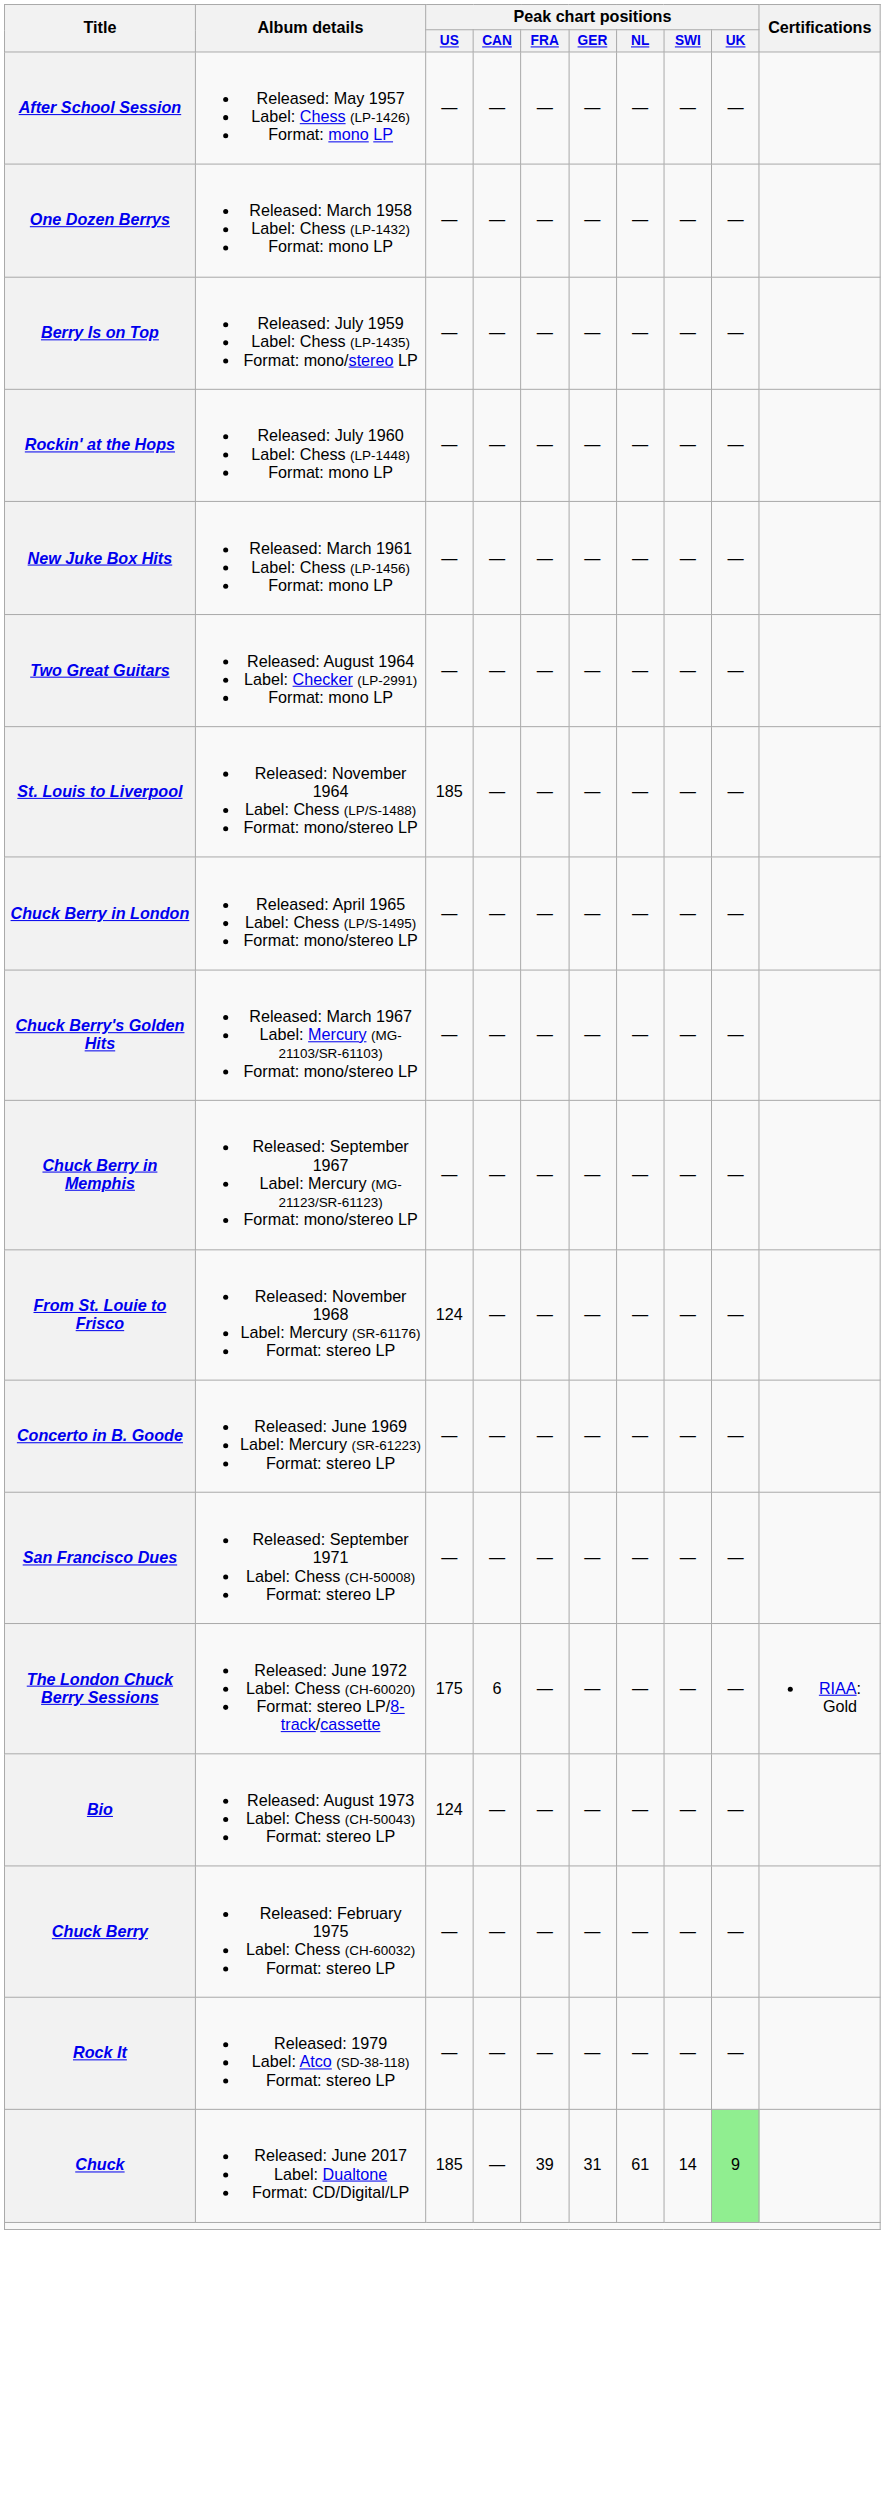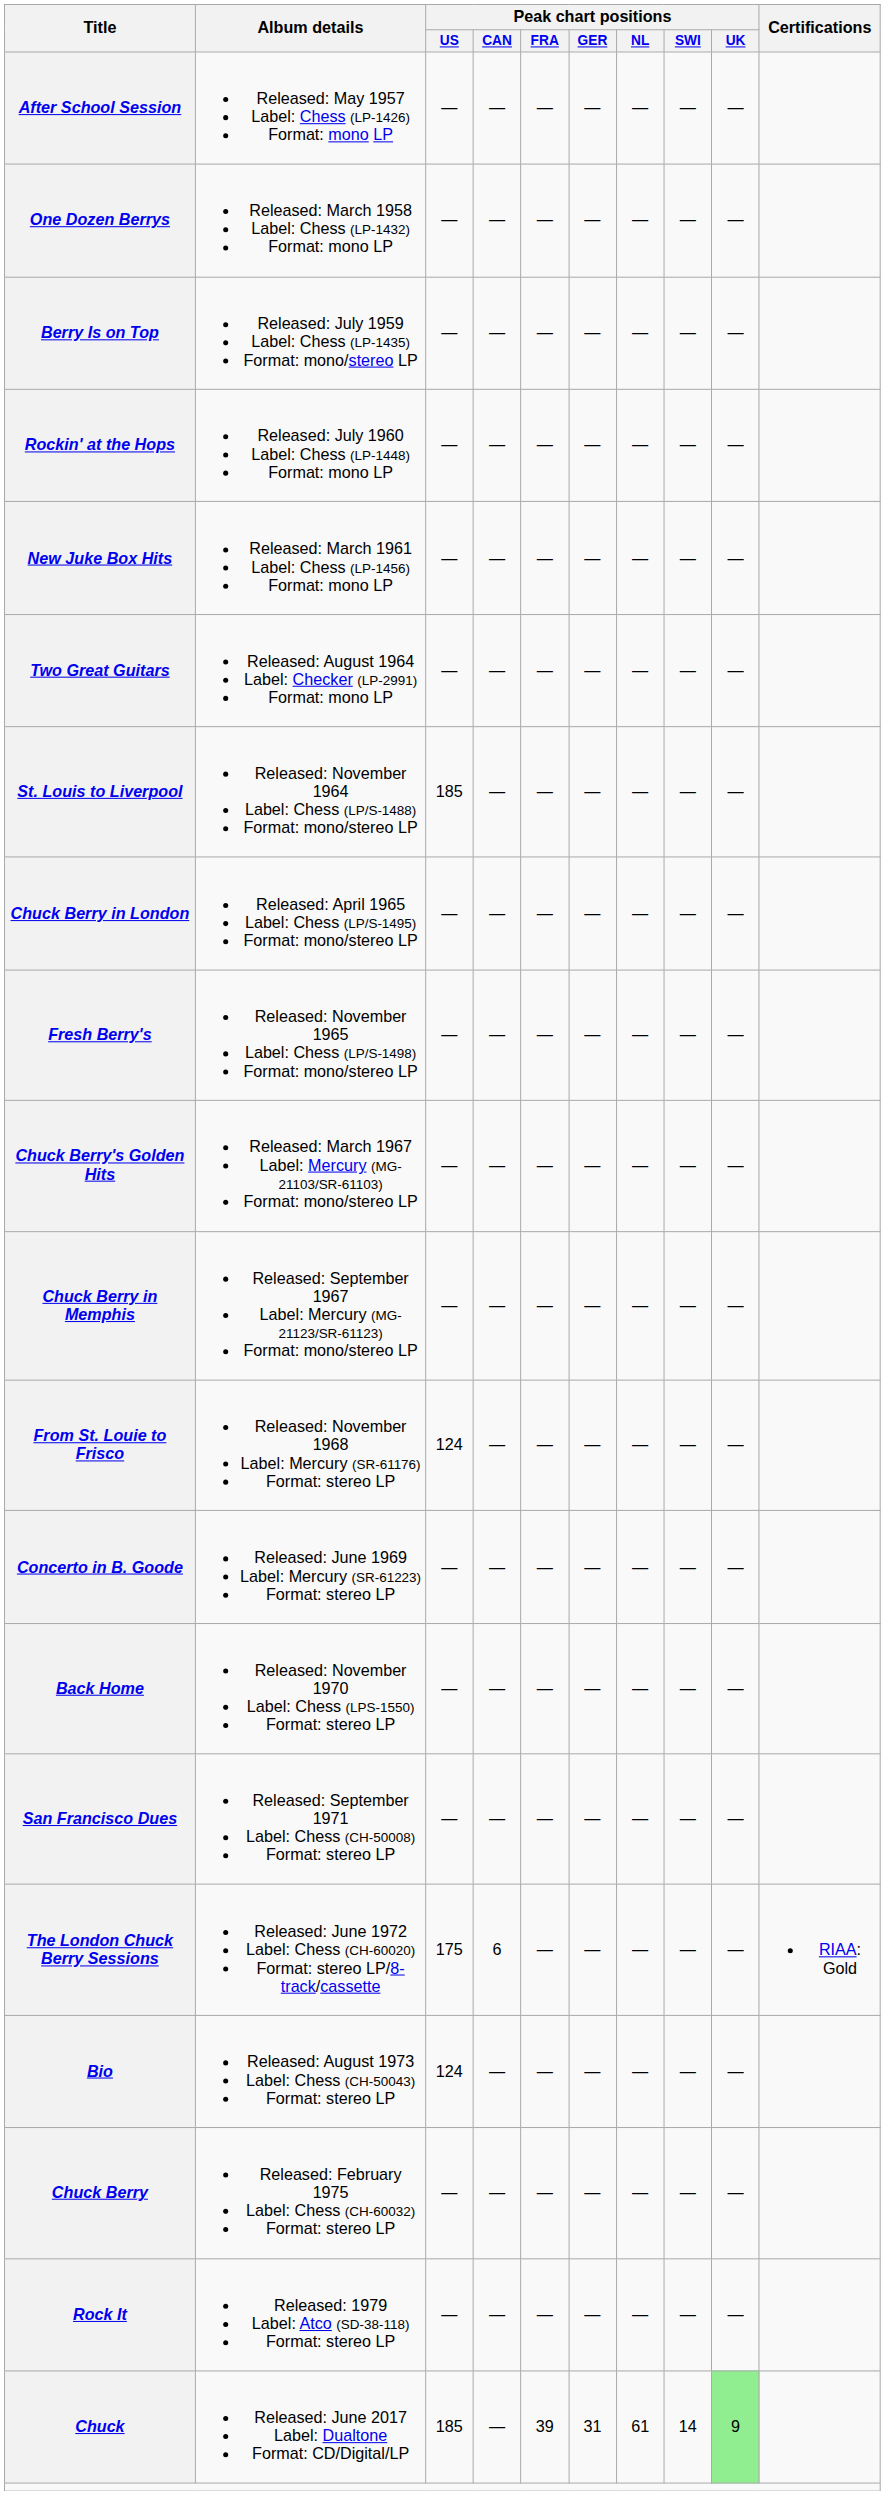 <table class="wikitable plainrowheaders" style="text-align:center;">
 <tr>
 <th scope="col" rowspan="2">Title</th>
 <th scope="col" rowspan="2">Album details</th>
 <th colspan="7" scope="col">Peak chart positions</th>
 <th scope="col" rowspan="2">Certifications</th>
 </tr>
 <tr>
 <th style="width:3em;font-size:85%"><a href='#'>US</a><br></th>
 <th style="width:3em;font-size:85%"><a href='#'>CAN</a><br></th>
 <th style="width:3em;font-size:85%"><a href='#'>FRA</a><br></th>
 <th style="width:3em;font-size:85%"><a href='#'>GER</a><br></th>
 <th style="width:3em;font-size:85%"><a href='#'>NL</a><br></th>
 <th style="width:3em;font-size:85%"><a href='#'>SWI</a><br></th>
 <th style="width:3em;font-size:85%"><a href='#'>UK</a><br></th>
 </tr>
 <tr>
 <th scope="row"><em><a href='#'>After School Session</a></em></th>
 <td><br><ul><li>Released: May 1957</li><li>Label: <a href='#'>Chess</a> <small>(LP-1426)</small></li><li>Format: <a href='#'>mono</a> <a href='#'>LP</a></li></ul></td>
 <td>—</td>
 <td>—</td>
 <td>—</td>
 <td>—</td>
 <td>—</td>
 <td>—</td>
 <td>—</td>
 <td></td>
 </tr>
 <tr>
 <th scope="row"><em><a href='#'>One Dozen Berrys</a></em></th>
 <td><br><ul><li>Released: March 1958</li><li>Label: Chess <small>(LP-1432)</small></li><li>Format: mono LP</li></ul></td>
 <td>—</td>
 <td>—</td>
 <td>—</td>
 <td>—</td>
 <td>—</td>
 <td>—</td>
 <td>—</td>
 <td></td>
 </tr>
 <tr>
 <th scope="row"><em><a href='#'>Berry Is on Top</a></em></th>
 <td><br><ul><li>Released: July 1959</li><li>Label: Chess <small>(LP-1435)</small></li><li>Format: mono/<a href='#'>stereo</a> LP</li></ul></td>
 <td>—</td>
 <td>—</td>
 <td>—</td>
 <td>—</td>
 <td>—</td>
 <td>—</td>
 <td>—</td>
 <td></td>
 </tr>
 <tr>
 <th scope="row"><em><a href='#'>Rockin' at the Hops</a></em></th>
 <td><br><ul><li>Released: July 1960</li><li>Label: Chess <small>(LP-1448)</small></li><li>Format: mono LP</li></ul></td>
 <td>—</td>
 <td>—</td>
 <td>—</td>
 <td>—</td>
 <td>—</td>
 <td>—</td>
 <td>—</td>
 <td></td>
 </tr>
 <tr>
 <th scope="row"><em><a href='#'>New Juke Box Hits</a></em></th>
 <td><br><ul><li>Released: March 1961</li><li>Label: Chess <small>(LP-1456)</small></li><li>Format: mono LP</li></ul></td>
 <td>—</td>
 <td>—</td>
 <td>—</td>
 <td>—</td>
 <td>—</td>
 <td>—</td>
 <td>—</td>
 <td></td>
 </tr>
 <tr>
 <th scope="row"><em><a href='#'>Two Great Guitars</a></em> </th>
 <td><br><ul><li>Released: August 1964</li><li>Label: <a href='#'>Checker</a> <small>(LP-2991)</small></li><li>Format: mono LP</li></ul></td>
 <td>—</td>
 <td>—</td>
 <td>—</td>
 <td>—</td>
 <td>—</td>
 <td>—</td>
 <td>—</td>
 <td></td>
 </tr>
 <tr>
 <th scope="row"><em><a href='#'>St. Louis to Liverpool</a></em></th>
 <td><br><ul><li>Released: November 1964</li><li>Label: Chess <small>(LP/S-1488)</small></li><li>Format: mono/stereo LP</li></ul></td>
 <td>185</td>
 <td>—</td>
 <td>—</td>
 <td>—</td>
 <td>—</td>
 <td>—</td>
 <td>—</td>
 <td></td>
 </tr>
 <tr>
 <th scope="row"><em><a href='#'>Chuck Berry in London</a></em></th>
 <td><br><ul><li>Released: April 1965</li><li>Label: Chess <small>(LP/S-1495)</small></li><li>Format: mono/stereo LP</li></ul></td>
 <td>—</td>
 <td>—</td>
 <td>—</td>
 <td>—</td>
 <td>—</td>
 <td>—</td>
 <td>—</td>
 <td></td>
 </tr>
 <tr>
+<th scope="row"><em><a href='#'>Fresh Berry's</a></em></th>
+<td><br><ul><li>Released: November 1965</li><li>Label: Chess <small>(LP/S-1498)</small></li><li>Format: mono/stereo LP</li></ul></td>
+<td>—</td>
+<td>—</td>
+<td>—</td>
+<td>—</td>
+<td>—</td>
+<td>—</td>
+<td>—</td>
+<td></td>
+</tr>
+<tr>
 <th scope="row"><em><a href='#'>Chuck Berry's Golden Hits</a></em></th>
 <td><br><ul><li>Released: March 1967</li><li>Label: <a href='#'>Mercury</a> <small>(MG-21103/SR-61103)</small></li><li>Format: mono/stereo LP</li></ul></td>
 <td>—</td>
 <td>—</td>
 <td>—</td>
 <td>—</td>
 <td>—</td>
 <td>—</td>
 <td>—</td>
 <td></td>
 </tr>
 <tr>
 <th scope="row"><em><a href='#'>Chuck Berry in Memphis</a></em></th>
 <td><br><ul><li>Released: September 1967</li><li>Label: Mercury <small>(MG-21123/SR-61123)</small></li><li>Format: mono/stereo LP</li></ul></td>
 <td>—</td>
 <td>—</td>
 <td>—</td>
 <td>—</td>
 <td>—</td>
 <td>—</td>
 <td>—</td>
 <td></td>
 </tr>
 <tr>
 <th scope="row"><em><a href='#'>From St. Louie to Frisco</a></em></th>
 <td><br><ul><li>Released: November 1968</li><li>Label: Mercury <small>(SR-61176)</small></li><li>Format: stereo LP</li></ul></td>
 <td>124</td>
 <td>—</td>
 <td>—</td>
 <td>—</td>
 <td>—</td>
 <td>—</td>
 <td>—</td>
 <td></td>
 </tr>
 <tr>
 <th scope="row"><em><a href='#'>Concerto in B. Goode</a></em></th>
 <td><br><ul><li>Released: June 1969</li><li>Label: Mercury <small>(SR-61223)</small></li><li>Format: stereo LP</li></ul></td>
+<td>—</td>
+<td>—</td>
+<td>—</td>
+<td>—</td>
+<td>—</td>
+<td>—</td>
+<td>—</td>
+<td></td>
+</tr>
+<tr>
+<th scope="row"><em><a href='#'>Back Home</a></em></th>
+<td><br><ul><li>Released: November 1970</li><li>Label: Chess <small>(LPS-1550)</small></li><li>Format: stereo LP</li></ul></td>
 <td>—</td>
 <td>—</td>
 <td>—</td>
 <td>—</td>
 <td>—</td>
 <td>—</td>
 <td>—</td>
 <td></td>
 </tr>
 <tr>
 <th scope="row"><em><a href='#'>San Francisco Dues</a></em></th>
 <td><br><ul><li>Released: September 1971</li><li>Label: Chess <small>(CH-50008)</small></li><li>Format: stereo LP</li></ul></td>
 <td>—</td>
 <td>—</td>
 <td>—</td>
 <td>—</td>
 <td>—</td>
 <td>—</td>
 <td>—</td>
 <td></td>
 </tr>
 <tr>
 <th scope="row"><em><a href='#'>The London Chuck Berry Sessions</a></em></th>
 <td><br><ul><li>Released: June 1972</li><li>Label: Chess <small>(CH-60020)</small></li><li>Format: stereo LP/<a href='#'>8-track</a>/<a href='#'>cassette</a></li></ul></td>
 <td>175</td>
 <td>6</td>
 <td>—</td>
 <td>—</td>
 <td>—</td>
 <td>—</td>
 <td>—</td>
 <td><br><ul><li><a href='#'>RIAA</a>: Gold</li></ul></td>
 </tr>
 <tr>
 <th scope="row"><em><a href='#'>Bio</a></em></th>
 <td><br><ul><li>Released: August 1973</li><li>Label: Chess <small>(CH-50043)</small></li><li>Format: stereo LP</li></ul></td>
 <td>124</td>
 <td>—</td>
 <td>—</td>
 <td>—</td>
 <td>—</td>
 <td>—</td>
 <td>—</td>
 <td></td>
 </tr>
 <tr>
 <th scope="row"><em><a href='#'>Chuck Berry</a></em></th>
 <td><br><ul><li>Released: February 1975</li><li>Label: Chess <small>(CH-60032)</small></li><li>Format: stereo LP</li></ul></td>
 <td>—</td>
 <td>—</td>
 <td>—</td>
 <td>—</td>
 <td>—</td>
 <td>—</td>
 <td>—</td>
 <td></td>
 </tr>
 <tr>
 <th scope="row"><em><a href='#'>Rock It</a></em></th>
 <td><br><ul><li>Released: 1979</li><li>Label: <a href='#'>Atco</a> <small>(SD-38-118)</small></li><li>Format: stereo LP</li></ul></td>
 <td>—</td>
 <td>—</td>
 <td>—</td>
 <td>—</td>
 <td>—</td>
 <td>—</td>
 <td>—</td>
 <td></td>
 </tr>
 <tr>
 <th scope="row"><em><a href='#'>Chuck</a></em></th>
 <td><br><ul><li>Released: June 2017</li><li>Label: <a href='#'>Dualtone</a></li><li>Format: CD/Digital/LP</li></ul></td>
 <td>185</td>
 <td>—</td>
 <td>39</td>
 <td>31</td>
 <td>61</td>
 <td>14</td>
 <td style="background: lightgreen;">9</td>
 <td></td>
 </tr>
 <tr>
 <td colspan="10"></td>
 </tr>
 </table>
